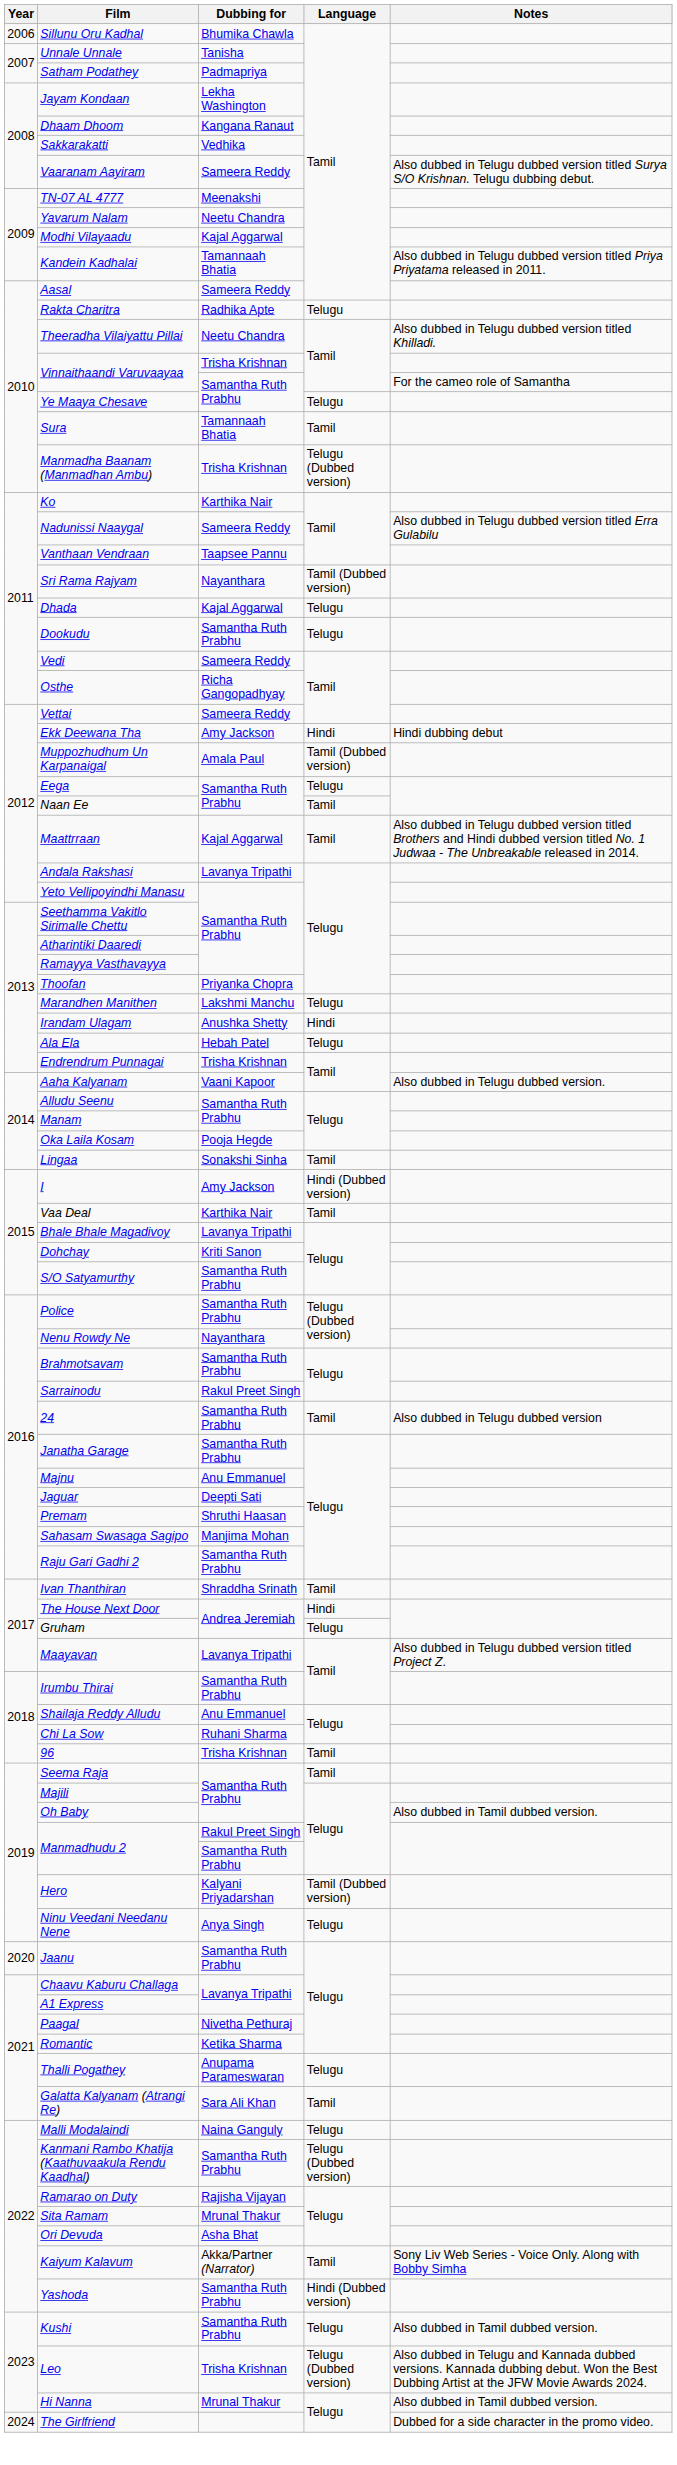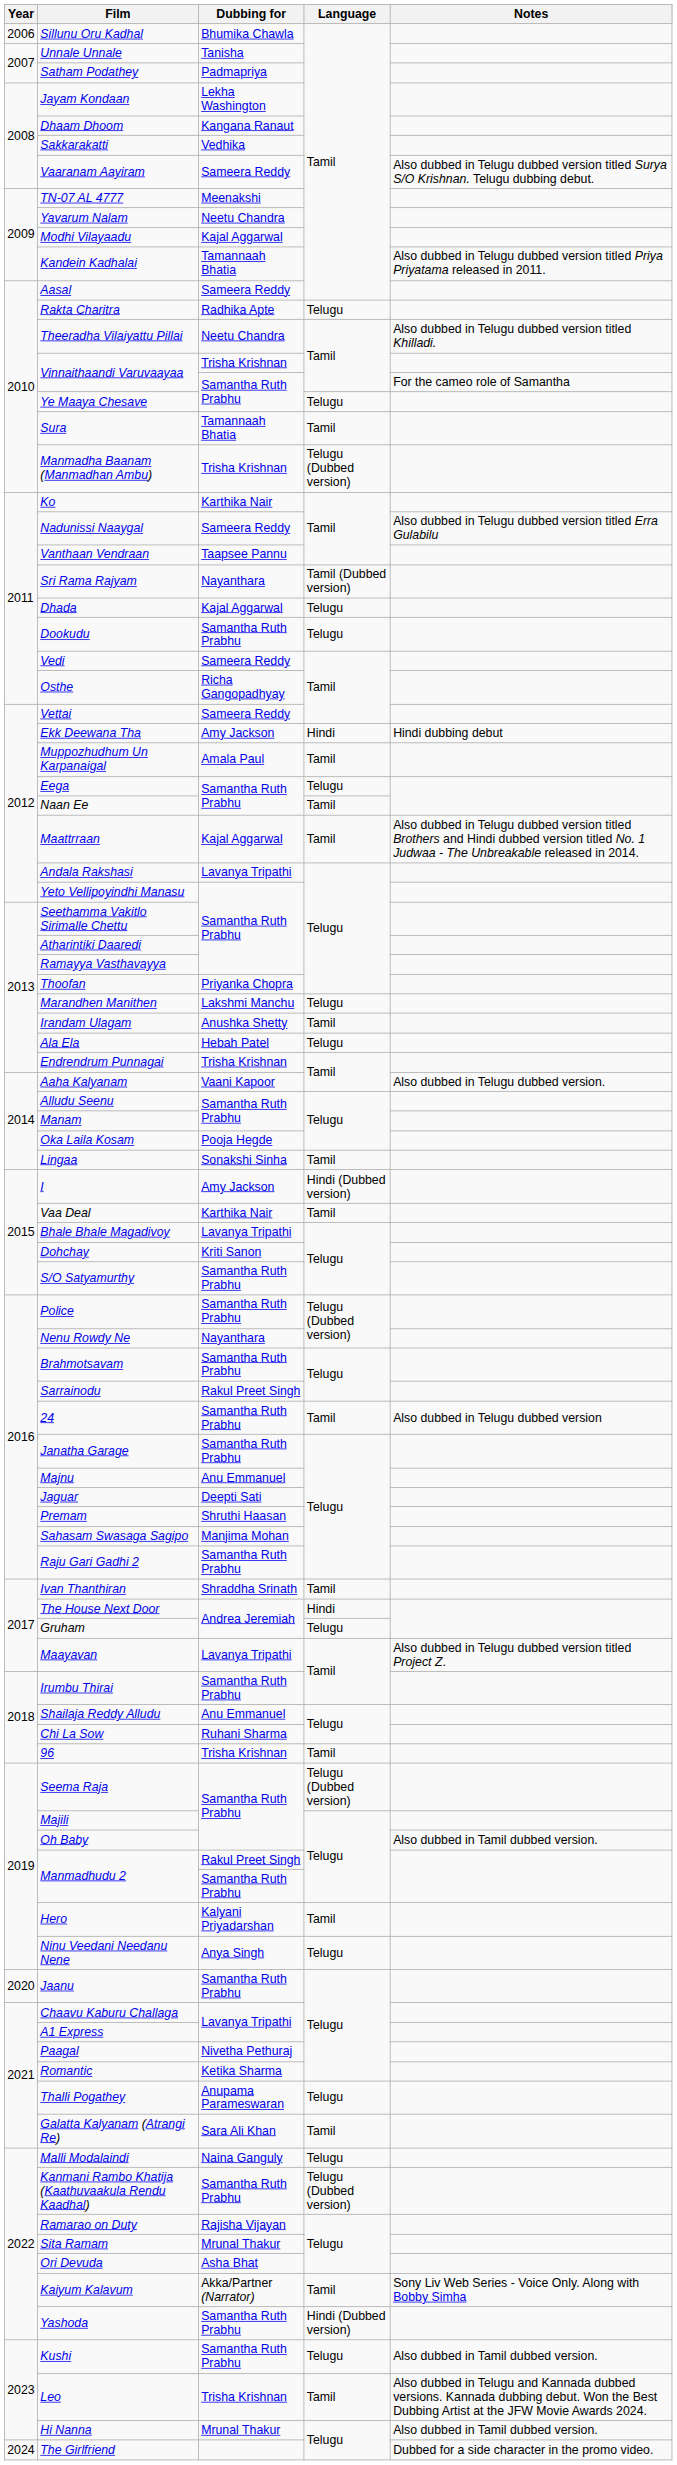 <table class="wikitable sortable">
 <tr style="background:#ccc; text-align:center;">
 <th>Year</th>
 <th>Film</th>
 <th>Dubbing for</th>
 <th>Language</th>
 <th>Notes</th>
 </tr>
 <tr>
 <td>2006</td>
 <td><em><a href='#'>Sillunu Oru Kadhal</a></em></td>
 <td><a href='#'>Bhumika Chawla</a></td>
 <td rowspan="12">Tamil</td>
 <td></td>
 </tr>
 <tr>
 <td rowspan="2">2007</td>
 <td><em><a href='#'>Unnale Unnale</a></em></td>
 <td><a href='#'>Tanisha</a></td>
 <td></td>
 </tr>
 <tr>
 <td><em><a href='#'>Satham Podathey</a></em></td>
 <td><a href='#'>Padmapriya</a></td>
 <td></td>
 </tr>
 <tr>
 <td rowspan="4">2008</td>
 <td><em><a href='#'>Jayam Kondaan</a></em></td>
 <td><a href='#'>Lekha Washington</a></td>
 <td></td>
 </tr>
 <tr>
 <td><em><a href='#'>Dhaam Dhoom</a></em></td>
 <td><a href='#'>Kangana Ranaut</a></td>
 <td></td>
 </tr>
 <tr>
 <td><em><a href='#'>Sakkarakatti</a></em></td>
 <td><a href='#'>Vedhika</a></td>
 <td></td>
 </tr>
 <tr>
 <td><em><a href='#'>Vaaranam Aayiram</a></em></td>
 <td><a href='#'>Sameera Reddy</a></td>
 <td>Also dubbed in Telugu dubbed version titled <em>Surya S/O Krishnan.</em> Telugu dubbing debut.</td>
 </tr>
 <tr>
 <td rowspan="4">2009</td>
 <td><em><a href='#'>TN-07 AL 4777</a></em></td>
 <td><a href='#'>Meenakshi</a></td>
 <td></td>
 </tr>
 <tr>
 <td><em><a href='#'>Yavarum Nalam</a></em></td>
 <td><a href='#'>Neetu Chandra</a></td>
 <td></td>
 </tr>
 <tr>
 <td><em><a href='#'>Modhi Vilayaadu</a></em></td>
 <td><a href='#'>Kajal Aggarwal</a></td>
 <td></td>
 </tr>
 <tr>
 <td><em><a href='#'>Kandein Kadhalai</a></em></td>
 <td><a href='#'>Tamannaah Bhatia</a></td>
 <td>Also dubbed in Telugu dubbed version titled <em>Priya Priyatama</em> released in 2011.</td>
 </tr>
 <tr>
 <td rowspan="8">2010</td>
 <td><em><a href='#'>Aasal</a></em></td>
 <td><a href='#'>Sameera Reddy</a></td>
 <td></td>
 </tr>
 <tr>
 <td><em><a href='#'>Rakta Charitra</a></em></td>
 <td><a href='#'>Radhika Apte</a></td>
 <td>Telugu</td>
 <td></td>
 </tr>
 <tr>
 <td><em><a href='#'>Theeradha Vilaiyattu Pillai</a></em></td>
 <td><a href='#'>Neetu Chandra</a></td>
 <td rowspan="3">Tamil</td>
 <td>Also dubbed in Telugu dubbed version titled <em>Khilladi.</em></td>
 </tr>
 <tr>
 <td rowspan="2"><em><a href='#'>Vinnaithaandi Varuvaayaa</a></em></td>
 <td><a href='#'>Trisha Krishnan</a></td>
 <td></td>
 </tr>
 <tr>
 <td rowspan="2"><a href='#'>Samantha Ruth Prabhu</a></td>
 <td>For the cameo role of Samantha</td>
 </tr>
 <tr>
 <td><em><a href='#'>Ye Maaya Chesave</a></em></td>
 <td>Telugu</td>
 <td></td>
 </tr>
 <tr>
 <td><em><a href='#'>Sura</a></em></td>
 <td><a href='#'>Tamannaah Bhatia</a></td>
 <td>Tamil</td>
 <td></td>
 </tr>
 <tr>
 <td><em><a href='#'>Manmadha Baanam</a> (<a href='#'>Manmadhan Ambu</a>)</em></td>
 <td><a href='#'>Trisha Krishnan</a></td>
 <td>Telugu (Dubbed version)</td>
 <td></td>
 </tr>
 <tr>
 <td rowspan="8">2011</td>
 <td><em><a href='#'>Ko</a></em></td>
 <td><a href='#'>Karthika Nair</a></td>
 <td rowspan="3">Tamil</td>
 <td></td>
 </tr>
 <tr>
 <td><em><a href='#'>Nadunissi Naaygal</a></em></td>
 <td><a href='#'>Sameera Reddy</a></td>
 <td>Also dubbed in Telugu dubbed version titled <em>Erra Gulabilu</em></td>
 </tr>
 <tr>
 <td><em><a href='#'>Vanthaan Vendraan</a></em></td>
 <td><a href='#'>Taapsee Pannu</a></td>
 <td></td>
 </tr>
 <tr>
 <td><em><a href='#'>Sri Rama Rajyam</a></em></td>
 <td><a href='#'>Nayanthara</a></td>
 <td>Tamil (Dubbed version)</td>
 <td></td>
 </tr>
 <tr>
 <td><em><a href='#'>Dhada</a></em></td>
 <td><a href='#'>Kajal Aggarwal</a></td>
 <td>Telugu</td>
 <td></td>
 </tr>
 <tr>
 <td><em><a href='#'>Dookudu</a></em></td>
 <td><a href='#'>Samantha Ruth Prabhu</a></td>
 <td>Telugu</td>
 <td></td>
 </tr>
 <tr>
 <td><em><a href='#'>Vedi</a></em></td>
 <td><a href='#'>Sameera Reddy</a></td>
 <td rowspan="3">Tamil</td>
 <td></td>
 </tr>
 <tr>
 <td><em><a href='#'>Osthe</a></em></td>
 <td><a href='#'>Richa Gangopadhyay</a></td>
 <td></td>
 </tr>
 <tr>
 <td rowspan="8">2012</td>
 <td><em><a href='#'>Vettai</a></em></td>
 <td><a href='#'>Sameera Reddy</a></td>
 <td></td>
 </tr>
 <tr>
 <td><em><a href='#'>Ekk Deewana Tha</a></em></td>
 <td><a href='#'>Amy Jackson</a></td>
 <td>Hindi</td>
 <td>Hindi dubbing debut</td>
 </tr>
 <tr>
 <td><em><a href='#'>Muppozhudhum Un Karpanaigal</a></em></td>
 <td><a href='#'>Amala Paul</a></td>
-<td>Tamil (Dubbed version)</td>
+<td>Tamil</td>
 <td></td>
 </tr>
 <tr>
 <td><em><a href='#'>Eega</a></em></td>
 <td rowspan="2"><a href='#'>Samantha Ruth Prabhu</a></td>
 <td>Telugu</td>
 <td rowspan="2"></td>
 </tr>
 <tr>
 <td><em>Naan Ee </em></td>
 <td>Tamil</td>
 </tr>
 <tr>
 <td><em><a href='#'>Maattrraan</a></em></td>
 <td><a href='#'>Kajal Aggarwal</a></td>
 <td>Tamil</td>
 <td>Also dubbed in Telugu dubbed version titled <em>Brothers</em> and Hindi dubbed version titled <em>No. 1 Judwaa - The Unbreakable</em> released in 2014.</td>
 </tr>
 <tr>
 <td><em><a href='#'>Andala Rakshasi</a></em></td>
 <td><a href='#'>Lavanya Tripathi</a></td>
 <td rowspan="6">Telugu</td>
 <td></td>
 </tr>
 <tr>
 <td><em><a href='#'>Yeto Vellipoyindhi Manasu</a></em></td>
 <td rowspan="4"><a href='#'>Samantha Ruth Prabhu</a></td>
 <td></td>
 </tr>
 <tr>
 <td rowspan="8">2013</td>
 <td><em><a href='#'>Seethamma Vakitlo Sirimalle Chettu</a></em></td>
 <td></td>
 </tr>
 <tr>
 <td><em><a href='#'>Atharintiki Daaredi</a></em></td>
 <td></td>
 </tr>
 <tr>
 <td><em><a href='#'>Ramayya Vasthavayya</a></em></td>
 <td></td>
 </tr>
 <tr>
 <td><em><a href='#'>Thoofan</a></em></td>
 <td><a href='#'>Priyanka Chopra</a></td>
 <td></td>
 </tr>
 <tr>
 <td><em><a href='#'>Marandhen Manithen</a></em></td>
 <td><a href='#'>Lakshmi Manchu</a></td>
 <td>Telugu</td>
 <td></td>
 </tr>
 <tr>
 <td><em><a href='#'>Irandam Ulagam</a></em></td>
 <td><a href='#'>Anushka Shetty</a></td>
-<td>Hindi</td>
+<td>Tamil</td>
 <td></td>
 </tr>
 <tr>
 <td><em><a href='#'>Ala Ela</a></em></td>
 <td><a href='#'>Hebah Patel</a></td>
 <td>Telugu</td>
 <td></td>
 </tr>
 <tr>
 <td><em><a href='#'>Endrendrum Punnagai</a></em></td>
 <td><a href='#'>Trisha Krishnan</a></td>
 <td rowspan="2">Tamil</td>
 <td></td>
 </tr>
 <tr>
 <td rowspan="5">2014</td>
 <td><em><a href='#'>Aaha Kalyanam</a></em></td>
 <td><a href='#'>Vaani Kapoor</a></td>
 <td>Also dubbed in Telugu dubbed version.</td>
 </tr>
 <tr>
 <td><em><a href='#'>Alludu Seenu</a></em></td>
 <td rowspan="2"><a href='#'>Samantha Ruth Prabhu</a></td>
 <td rowspan="3">Telugu</td>
 <td></td>
 </tr>
 <tr>
 <td><em><a href='#'>Manam</a></em></td>
 <td></td>
 </tr>
 <tr>
 <td><em><a href='#'>Oka Laila Kosam</a></em></td>
 <td><a href='#'>Pooja Hegde</a></td>
 <td></td>
 </tr>
 <tr>
 <td><em><a href='#'>Lingaa</a></em></td>
 <td><a href='#'>Sonakshi Sinha</a></td>
 <td>Tamil</td>
 <td></td>
 </tr>
 <tr>
 <td rowspan="5">2015</td>
 <td><em><a href='#'>I</a></em></td>
 <td><a href='#'>Amy Jackson</a></td>
 <td>Hindi (Dubbed version)</td>
 <td></td>
 </tr>
 <tr>
 <td><em>Vaa Deal</em></td>
 <td><a href='#'>Karthika Nair</a></td>
 <td>Tamil</td>
 <td></td>
 </tr>
 <tr>
 <td><em><a href='#'>Bhale Bhale Magadivoy</a></em></td>
 <td><a href='#'>Lavanya Tripathi</a></td>
 <td rowspan="3">Telugu</td>
 <td></td>
 </tr>
 <tr>
 <td><em><a href='#'>Dohchay</a></em></td>
 <td><a href='#'>Kriti Sanon</a></td>
 <td></td>
 </tr>
 <tr>
 <td><em><a href='#'>S/O Satyamurthy</a></em></td>
 <td><a href='#'>Samantha Ruth Prabhu</a></td>
 <td></td>
 </tr>
 <tr>
 <td rowspan="11">2016</td>
 <td><em><a href='#'>Police</a></em></td>
 <td><a href='#'>Samantha Ruth Prabhu</a></td>
 <td rowspan="2">Telugu (Dubbed version)</td>
 <td></td>
 </tr>
 <tr>
 <td><em><a href='#'>Nenu Rowdy Ne</a></em></td>
 <td><a href='#'>Nayanthara</a></td>
 <td></td>
 </tr>
 <tr>
 <td><em><a href='#'>Brahmotsavam</a></em></td>
 <td><a href='#'>Samantha Ruth Prabhu</a></td>
 <td rowspan="2">Telugu</td>
 <td></td>
 </tr>
 <tr>
 <td><em><a href='#'>Sarrainodu</a></em></td>
 <td><a href='#'>Rakul Preet Singh</a></td>
 <td></td>
 </tr>
 <tr>
 <td><em><a href='#'>24</a></em></td>
 <td><a href='#'>Samantha Ruth Prabhu</a></td>
 <td>Tamil</td>
 <td>Also dubbed in Telugu dubbed version</td>
 </tr>
 <tr>
 <td><em><a href='#'>Janatha Garage</a></em></td>
 <td><a href='#'>Samantha Ruth Prabhu</a></td>
 <td rowspan="6">Telugu</td>
 <td></td>
 </tr>
 <tr>
 <td><em><a href='#'>Majnu</a></em></td>
 <td><a href='#'>Anu Emmanuel</a></td>
 <td></td>
 </tr>
 <tr>
 <td><em><a href='#'>Jaguar</a></em></td>
 <td><a href='#'>Deepti Sati</a></td>
 <td></td>
 </tr>
 <tr>
 <td><em><a href='#'>Premam</a></em></td>
 <td><a href='#'>Shruthi Haasan</a></td>
 <td></td>
 </tr>
 <tr>
 <td><em><a href='#'>Sahasam Swasaga Sagipo</a></em></td>
 <td><a href='#'>Manjima Mohan</a></td>
 <td></td>
 </tr>
 <tr>
 <td><em><a href='#'>Raju Gari Gadhi 2</a></em></td>
 <td><a href='#'>Samantha Ruth Prabhu</a></td>
 <td></td>
 </tr>
 <tr>
 <td rowspan="4">2017</td>
 <td><em><a href='#'>Ivan Thanthiran</a></em></td>
 <td><a href='#'>Shraddha Srinath</a></td>
 <td>Tamil</td>
 <td></td>
 </tr>
 <tr>
 <td><em><a href='#'>The House Next Door</a></em></td>
 <td rowspan="2"><a href='#'>Andrea Jeremiah</a></td>
 <td>Hindi</td>
 <td rowspan="2"></td>
 </tr>
 <tr>
 <td><em>Gruham</em></td>
 <td>Telugu</td>
 </tr>
 <tr>
 <td><em><a href='#'>Maayavan</a></em></td>
 <td><a href='#'>Lavanya Tripathi</a></td>
 <td rowspan="2">Tamil</td>
 <td>Also dubbed in Telugu dubbed version titled <em>Project Z</em>.</td>
 </tr>
 <tr>
 <td rowspan="4">2018</td>
 <td><em><a href='#'>Irumbu Thirai</a></em></td>
 <td><a href='#'>Samantha Ruth Prabhu</a></td>
 <td></td>
 </tr>
 <tr>
 <td><em><a href='#'>Shailaja Reddy Alludu</a></em></td>
 <td><a href='#'>Anu Emmanuel</a></td>
 <td rowspan="2">Telugu</td>
 <td></td>
 </tr>
 <tr>
 <td><em><a href='#'>Chi La Sow</a></em></td>
 <td><a href='#'>Ruhani Sharma</a></td>
 <td></td>
 </tr>
 <tr>
 <td><em><a href='#'>96</a></em></td>
 <td><a href='#'>Trisha Krishnan</a></td>
 <td>Tamil</td>
 <td></td>
 </tr>
 <tr>
 <td rowspan="7">2019</td>
 <td><em><a href='#'>Seema Raja</a></em></td>
 <td rowspan="3"><a href='#'>Samantha Ruth Prabhu</a></td>
-<td>Tamil</td>
+<td>Telugu (Dubbed version)</td>
 <td></td>
 </tr>
 <tr>
 <td><em><a href='#'>Majili</a></em></td>
 <td rowspan="4">Telugu</td>
 <td></td>
 </tr>
 <tr>
 <td><em><a href='#'>Oh Baby</a></em></td>
 <td>Also dubbed in Tamil dubbed version.</td>
 </tr>
 <tr>
 <td rowspan="2"><em><a href='#'>Manmadhudu 2</a></em></td>
 <td><a href='#'>Rakul Preet Singh</a></td>
 <td rowspan="2"></td>
 </tr>
 <tr>
 <td><a href='#'>Samantha Ruth Prabhu</a></td>
 </tr>
 <tr>
 <td><em><a href='#'>Hero</a></em></td>
 <td><a href='#'>Kalyani Priyadarshan</a></td>
-<td>Tamil (Dubbed version)</td>
+<td>Tamil</td>
 <td></td>
 </tr>
 <tr>
 <td><em><a href='#'>Ninu Veedani Needanu Nene</a></em></td>
 <td><a href='#'>Anya Singh</a></td>
 <td>Telugu</td>
 <td></td>
 </tr>
 <tr>
 <td rowspan="1">2020</td>
 <td><em><a href='#'>Jaanu</a></em></td>
 <td><a href='#'>Samantha Ruth Prabhu</a></td>
 <td rowspan="5">Telugu</td>
 <td></td>
 </tr>
 <tr>
 <td rowspan="6">2021</td>
 <td><em><a href='#'>Chaavu Kaburu Challaga</a></em></td>
 <td rowspan="2"><a href='#'>Lavanya Tripathi</a></td>
 <td></td>
 </tr>
 <tr>
 <td><em><a href='#'>A1 Express</a></em></td>
 <td></td>
 </tr>
 <tr>
 <td><em><a href='#'>Paagal</a></em></td>
 <td><a href='#'>Nivetha Pethuraj</a></td>
 <td></td>
 </tr>
 <tr>
 <td><em><a href='#'>Romantic</a></em></td>
 <td><a href='#'>Ketika Sharma</a></td>
 <td></td>
 </tr>
 <tr>
 <td><em><a href='#'>Thalli Pogathey</a></em></td>
 <td><a href='#'>Anupama Parameswaran</a></td>
 <td>Telugu</td>
 <td></td>
 </tr>
 <tr>
 <td><em><a href='#'>Galatta Kalyanam</a> (<a href='#'>Atrangi Re</a>)</em></td>
 <td><a href='#'>Sara Ali Khan</a></td>
 <td>Tamil</td>
 <td></td>
 </tr>
 <tr>
 <td rowspan="7">2022</td>
 <td><em><a href='#'>Malli Modalaindi</a></em></td>
 <td><a href='#'>Naina Ganguly</a></td>
 <td>Telugu</td>
 <td></td>
 </tr>
 <tr>
 <td><em><a href='#'>Kanmani Rambo Khatija</a> (<a href='#'>Kaathuvaakula Rendu Kaadhal</a>)</em></td>
 <td><a href='#'>Samantha Ruth Prabhu</a></td>
 <td>Telugu (Dubbed version)</td>
 <td></td>
 </tr>
 <tr>
 <td><em><a href='#'>Ramarao on Duty</a></em></td>
 <td><a href='#'>Rajisha Vijayan</a></td>
 <td rowspan="3">Telugu</td>
 <td></td>
 </tr>
 <tr>
 <td><em><a href='#'>Sita Ramam</a></em></td>
 <td><a href='#'>Mrunal Thakur</a></td>
 <td></td>
 </tr>
 <tr>
 <td><em><a href='#'>Ori Devuda</a></em></td>
 <td><a href='#'>Asha Bhat</a></td>
 <td></td>
 </tr>
 <tr>
 <td><em><a href='#'>Kaiyum Kalavum</a></em></td>
 <td>Akka/Partner <em>(Narrator)</em></td>
 <td>Tamil</td>
 <td>Sony Liv Web Series - Voice Only. Along with <a href='#'>Bobby Simha</a></td>
 </tr>
 <tr>
 <td><em><a href='#'>Yashoda</a></em></td>
 <td><a href='#'>Samantha Ruth Prabhu</a></td>
 <td>Hindi (Dubbed version)</td>
 <td></td>
 </tr>
 <tr>
 <td rowspan="3">2023</td>
 <td><em><a href='#'>Kushi</a></em></td>
 <td><a href='#'>Samantha Ruth Prabhu</a></td>
 <td>Telugu</td>
 <td>Also dubbed in Tamil dubbed version.</td>
 </tr>
 <tr>
 <td><em><a href='#'>Leo</a></em></td>
 <td><a href='#'>Trisha Krishnan</a></td>
-<td>Telugu (Dubbed version)</td>
+<td>Tamil</td>
 <td>Also dubbed in Telugu and Kannada dubbed versions. Kannada dubbing debut. Won the Best Dubbing Artist at the JFW Movie Awards 2024.</td>
 </tr>
 <tr>
 <td><em><a href='#'>Hi Nanna</a></em></td>
 <td><a href='#'>Mrunal Thakur</a></td>
 <td rowspan="2">Telugu</td>
 <td>Also dubbed in Tamil dubbed version.</td>
 </tr>
 <tr>
 <td rowspan="1">2024</td>
 <td><em><a href='#'>The Girlfriend</a></em></td>
 <td></td>
 <td>Dubbed for a side character in the promo video.</td>
 </tr>
 </table>
